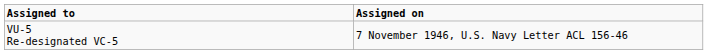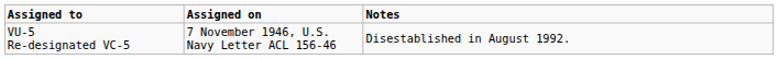 <table class="wikitable" style="width: 70%;">
 <tr>
 <td style="width: 200px;"><strong>Assigned to</strong></td>
 <td style="width: 200px;"><strong>Assigned on</strong></td>
+<td><strong>Notes</strong></td>
 </tr>
 <tr>
 <td>VU-5<br>Re-designated VC-5</td>
 <td>7 November 1946, U.S. Navy Letter ACL 156-46</td>
+<td>Disestablished in August 1992.</td>
 </tr>
 </table>
